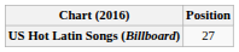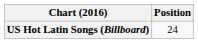 <table class="wikitable plainrowheaders" style="text-align:center;">
 <tr>
 <th scope="col">Chart (2016)</th>
 <th scope="col">Position</th>
 </tr>
 <tr>
 <th scope="row">US Hot Latin Songs (<em>Billboard</em>)</th>
-<td>27</td>
+<td>24</td>
 </tr>
 </table>
